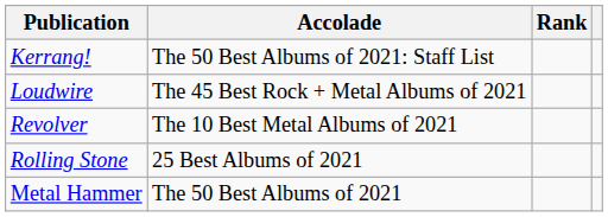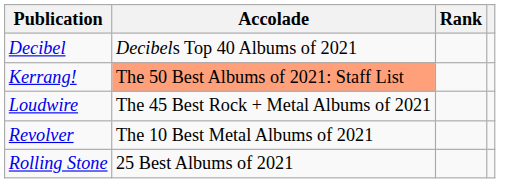 <table class="sortable wikitable">
 <tr>
 <th>Publication</th>
 <th>Accolade</th>
 <th>Rank</th>
 <th class="unsortable"></th>
 </tr>
 <tr>
+<td><em><a href='#'>Decibel</a></em></td>
+<td><em>Decibel</em>s Top 40 Albums of 2021</td>
+<td></td>
+<td></td>
+</tr>
+<tr>
 <td><em><a href='#'>Kerrang!</a></em></td>
-<td>The 50 Best Albums of 2021: Staff List</td>
+<td style="background: lightsalmon;">The 50 Best Albums of 2021: Staff List</td>
 <td></td>
 <td></td>
 </tr>
 <tr>
 <td><em><a href='#'>Loudwire</a> </em></td>
 <td>The 45 Best Rock + Metal Albums of 2021</td>
 <td></td>
 <td></td>
 </tr>
 <tr>
 <td><em><a href='#'>Revolver</a></em></td>
 <td>The 10 Best Metal Albums of 2021</td>
 <td></td>
 <td></td>
 </tr>
 <tr>
 <td><em><a href='#'>Rolling Stone</a> </em></td>
 <td>25 Best Albums of 2021</td>
 <td></td>
 <td></td>
 </tr>
-<tr>
-<td><a href='#'>Metal Hammer</a></td>
-<td>The 50 Best Albums of 2021</td>
-<td></td>
-<td></td>
-</tr>
 </table>
